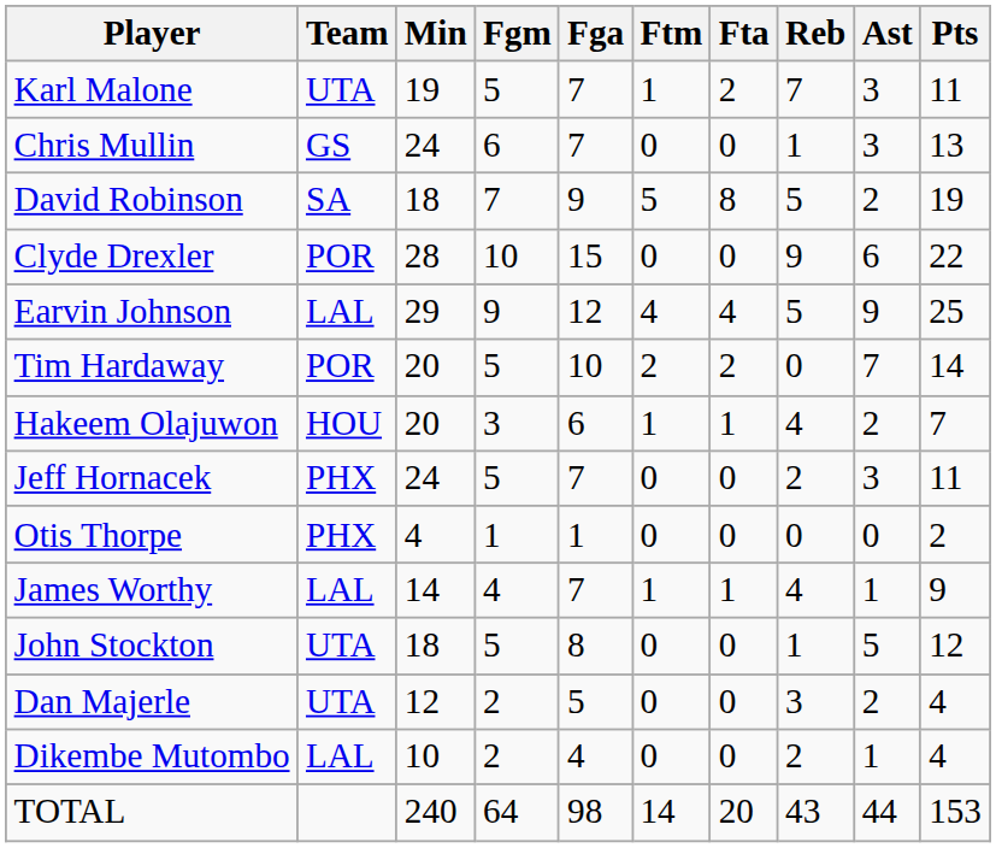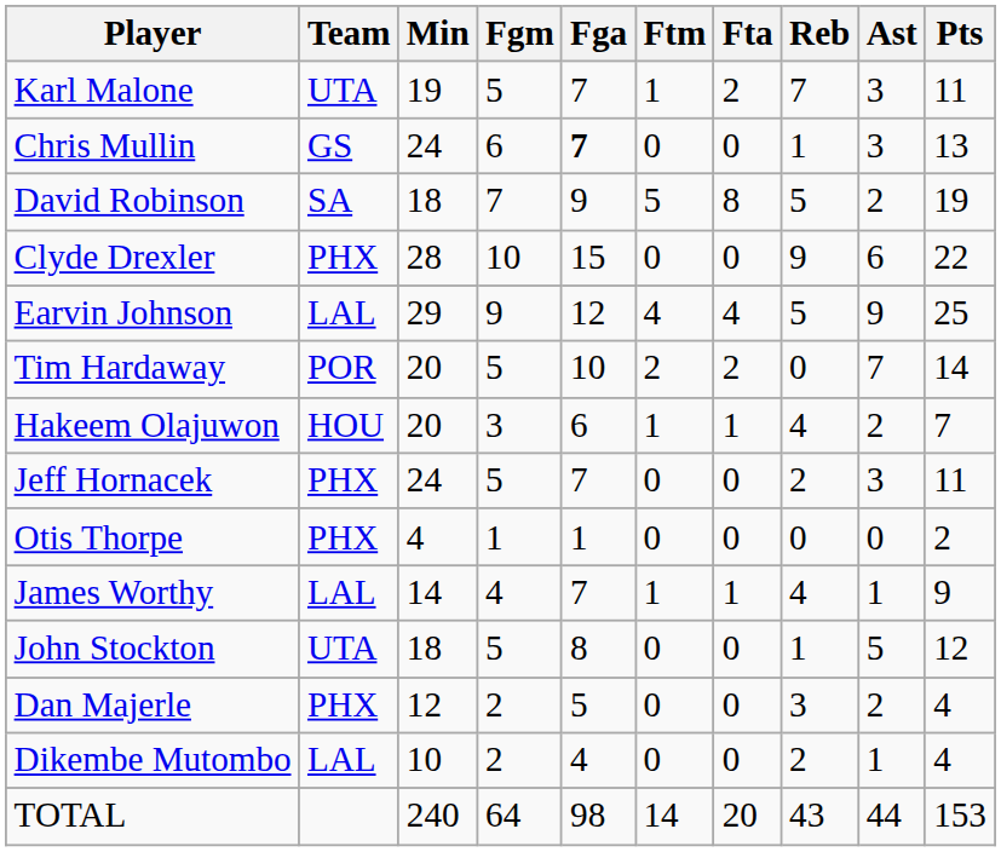 <table class="wikitable sortable">
 <tr>
 <th>Player</th>
 <th>Team</th>
 <th>Min</th>
 <th>Fgm</th>
 <th>Fga</th>
 <th>Ftm</th>
 <th>Fta</th>
 <th>Reb</th>
 <th>Ast</th>
 <th>Pts</th>
 </tr>
 <tr>
 <td><a href='#'>Karl Malone</a></td>
 <td><a href='#'>UTA</a></td>
 <td>19</td>
 <td>5</td>
 <td>7</td>
 <td>1</td>
 <td>2</td>
 <td>7</td>
 <td>3</td>
 <td>11</td>
 </tr>
 <tr>
 <td><a href='#'>Chris Mullin</a></td>
 <td><a href='#'>GS</a></td>
 <td>24</td>
 <td>6</td>
-<td>7</td>
+<td><strong>7</strong></td>
 <td>0</td>
 <td>0</td>
 <td>1</td>
 <td>3</td>
 <td>13</td>
 </tr>
 <tr>
 <td><a href='#'>David Robinson</a></td>
 <td><a href='#'>SA</a></td>
 <td>18</td>
 <td>7</td>
 <td>9</td>
 <td>5</td>
 <td>8</td>
 <td>5</td>
 <td>2</td>
 <td>19</td>
 </tr>
 <tr>
 <td><a href='#'>Clyde Drexler</a></td>
-<td><a href='#'>POR</a></td>
+<td><a href='#'>PHX</a></td>
 <td>28</td>
 <td>10</td>
 <td>15</td>
 <td>0</td>
 <td>0</td>
 <td>9</td>
 <td>6</td>
 <td>22</td>
 </tr>
 <tr>
 <td><a href='#'>Earvin Johnson</a></td>
 <td><a href='#'>LAL</a></td>
 <td>29</td>
 <td>9</td>
 <td>12</td>
 <td>4</td>
 <td>4</td>
 <td>5</td>
 <td>9</td>
 <td>25</td>
 </tr>
 <tr>
 <td><a href='#'>Tim Hardaway</a></td>
 <td><a href='#'>POR</a></td>
 <td>20</td>
 <td>5</td>
 <td>10</td>
 <td>2</td>
 <td>2</td>
 <td>0</td>
 <td>7</td>
 <td>14</td>
 </tr>
 <tr>
 <td><a href='#'>Hakeem Olajuwon</a></td>
 <td><a href='#'>HOU</a></td>
 <td>20</td>
 <td>3</td>
 <td>6</td>
 <td>1</td>
 <td>1</td>
 <td>4</td>
 <td>2</td>
 <td>7</td>
 </tr>
 <tr>
 <td><a href='#'>Jeff Hornacek</a></td>
 <td><a href='#'>PHX</a></td>
 <td>24</td>
 <td>5</td>
 <td>7</td>
 <td>0</td>
 <td>0</td>
 <td>2</td>
 <td>3</td>
 <td>11</td>
 </tr>
 <tr>
 <td><a href='#'>Otis Thorpe</a></td>
 <td><a href='#'>PHX</a></td>
 <td>4</td>
 <td>1</td>
 <td>1</td>
 <td>0</td>
 <td>0</td>
 <td>0</td>
 <td>0</td>
 <td>2</td>
 </tr>
 <tr>
 <td><a href='#'>James Worthy</a></td>
 <td><a href='#'>LAL</a></td>
 <td>14</td>
 <td>4</td>
 <td>7</td>
 <td>1</td>
 <td>1</td>
 <td>4</td>
 <td>1</td>
 <td>9</td>
 </tr>
 <tr>
 <td><a href='#'>John Stockton</a></td>
 <td><a href='#'>UTA</a></td>
 <td>18</td>
 <td>5</td>
 <td>8</td>
 <td>0</td>
 <td>0</td>
 <td>1</td>
 <td>5</td>
 <td>12</td>
 </tr>
 <tr>
 <td><a href='#'>Dan Majerle</a></td>
-<td><a href='#'>UTA</a></td>
+<td><a href='#'>PHX</a></td>
 <td>12</td>
 <td>2</td>
 <td>5</td>
 <td>0</td>
 <td>0</td>
 <td>3</td>
 <td>2</td>
 <td>4</td>
 </tr>
 <tr>
 <td><a href='#'>Dikembe Mutombo</a></td>
 <td><a href='#'>LAL</a></td>
 <td>10</td>
 <td>2</td>
 <td>4</td>
 <td>0</td>
 <td>0</td>
 <td>2</td>
 <td>1</td>
 <td>4</td>
 </tr>
 <tr>
 <td>TOTAL</td>
 <td></td>
 <td>240</td>
 <td>64</td>
 <td>98</td>
 <td>14</td>
 <td>20</td>
 <td>43</td>
 <td>44</td>
 <td>153</td>
 </tr>
 </table>
